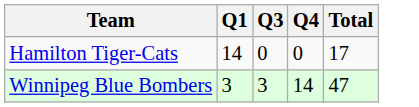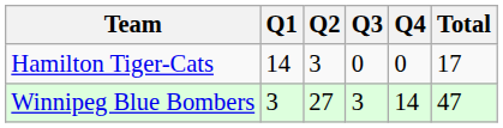 <table class="wikitable">
 <tr>
 <th>Team</th>
 <th>Q1</th>
+<th>Q2</th>
 <th>Q3</th>
 <th>Q4</th>
 <th>Total</th>
 </tr>
 <tr>
 <td><a href='#'>Hamilton Tiger-Cats</a></td>
 <td>14</td>
+<td>3</td>
 <td>0</td>
 <td>0</td>
 <td>17</td>
 </tr>
 <tr style="background-color:#ddffdd">
 <td><a href='#'>Winnipeg Blue Bombers</a></td>
 <td>3</td>
+<td>27</td>
 <td>3</td>
 <td>14</td>
 <td>47</td>
 </tr>
 </table>
